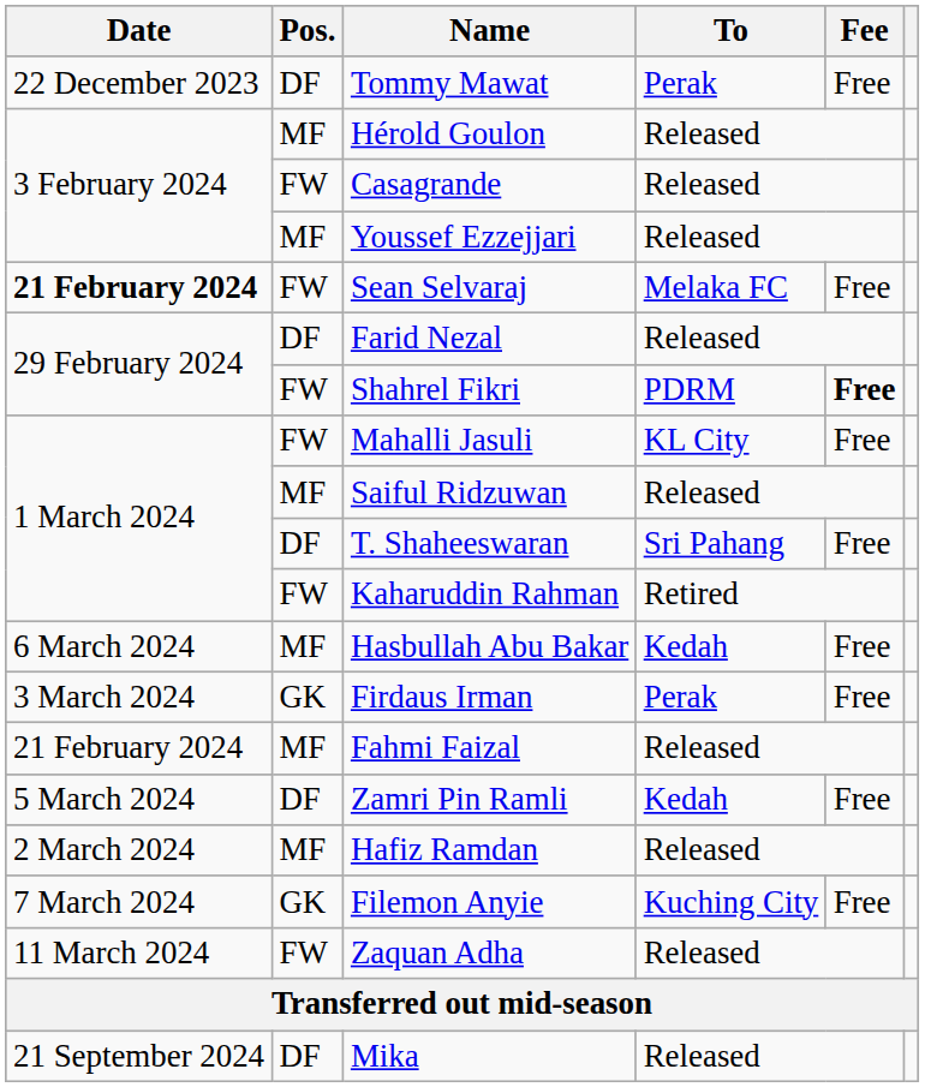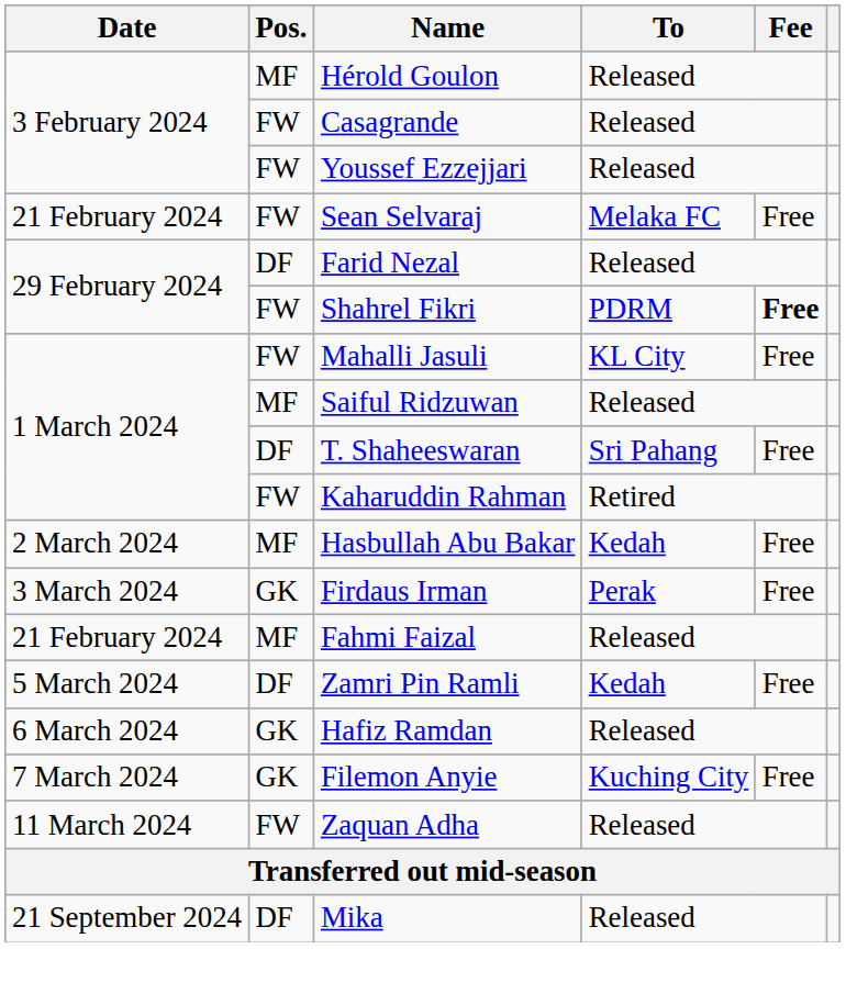 <table class="wikitable">
 <tr>
 <th>Date</th>
 <th>Pos.</th>
 <th>Name</th>
 <th>To</th>
 <th>Fee</th>
 <th></th>
-</tr>
-<tr>
-<td>22 December 2023</td>
-<td>DF</td>
-<td> <a href='#'>Tommy Mawat</a></td>
-<td> <a href='#'>Perak</a></td>
-<td>Free</td>
-<td></td>
 </tr>
 <tr>
 <td rowspan="3">3 February 2024</td>
 <td>MF</td>
 <td> <a href='#'>Hérold Goulon</a></td>
 <td colspan="2">Released</td>
 <td></td>
 </tr>
 <tr>
 <td>FW</td>
 <td> <a href='#'>Casagrande</a></td>
 <td colspan="2">Released</td>
 <td></td>
 </tr>
 <tr>
-<td>MF</td>
+<td>FW</td>
 <td> <a href='#'>Youssef Ezzejjari</a></td>
 <td colspan="2">Released</td>
 <td></td>
 </tr>
 <tr>
-<td><strong>21 February 2024</strong></td>
+<td>21 February 2024</td>
 <td>FW</td>
 <td> <a href='#'>Sean Selvaraj</a></td>
 <td> <a href='#'>Melaka FC</a></td>
 <td>Free</td>
 <td></td>
 </tr>
 <tr>
 <td rowspan="2">29 February 2024</td>
 <td>DF</td>
 <td> <a href='#'>Farid Nezal</a></td>
 <td colspan="2">Released</td>
 <td></td>
 </tr>
 <tr>
 <td>FW</td>
 <td> <a href='#'>Shahrel Fikri</a></td>
 <td> <a href='#'>PDRM</a></td>
 <td><strong>Free</strong></td>
 <td></td>
 </tr>
 <tr>
 <td rowspan="4">1 March 2024</td>
 <td>FW</td>
 <td> <a href='#'>Mahalli Jasuli</a></td>
 <td> <a href='#'>KL City</a></td>
 <td>Free</td>
 <td></td>
 </tr>
 <tr>
 <td>MF</td>
 <td> <a href='#'>Saiful Ridzuwan</a></td>
 <td colspan="2">Released</td>
 <td></td>
 </tr>
 <tr>
 <td>DF</td>
 <td> <a href='#'>T. Shaheeswaran</a></td>
 <td> <a href='#'>Sri Pahang</a></td>
 <td>Free</td>
 <td></td>
 </tr>
 <tr>
 <td>FW</td>
 <td> <a href='#'>Kaharuddin Rahman</a></td>
 <td colspan="2">Retired</td>
 <td></td>
 </tr>
 <tr>
-<td>6 March 2024</td>
+<td>2 March 2024</td>
 <td>MF</td>
 <td> <a href='#'>Hasbullah Abu Bakar</a></td>
 <td> <a href='#'>Kedah</a></td>
 <td>Free</td>
 <td></td>
 </tr>
 <tr>
 <td>3 March 2024</td>
 <td>GK</td>
 <td> <a href='#'>Firdaus Irman</a></td>
 <td> <a href='#'>Perak</a></td>
 <td>Free</td>
 <td></td>
 </tr>
 <tr>
 <td>21 February 2024</td>
 <td>MF</td>
 <td> <a href='#'>Fahmi Faizal</a></td>
 <td colspan="2">Released</td>
 <td></td>
 </tr>
 <tr>
 <td>5 March 2024</td>
 <td>DF</td>
 <td> <a href='#'>Zamri Pin Ramli</a></td>
 <td> <a href='#'>Kedah</a></td>
 <td>Free</td>
 <td></td>
 </tr>
 <tr>
-<td>2 March 2024</td>
-<td>MF</td>
+<td>6 March 2024</td>
+<td>GK</td>
 <td> <a href='#'>Hafiz Ramdan</a></td>
 <td colspan="2">Released</td>
 <td></td>
 </tr>
 <tr>
 <td>7 March 2024</td>
 <td>GK</td>
 <td> <a href='#'>Filemon Anyie</a></td>
 <td> <a href='#'>Kuching City</a></td>
 <td>Free</td>
 <td></td>
 </tr>
 <tr>
 <td>11 March 2024</td>
 <td>FW</td>
 <td> <a href='#'>Zaquan Adha</a></td>
 <td colspan="2">Released</td>
 <td></td>
 </tr>
 <tr>
 <th style="background:Light gray; color:Black;" ; colspan="6" ; align="center"><strong>Transferred out mid-season</strong></th>
 </tr>
 <tr>
 <td>21 September 2024</td>
 <td>DF</td>
 <td> <a href='#'>Mika</a></td>
 <td colspan="2">Released</td>
 <td></td>
 </tr>
 </table>
